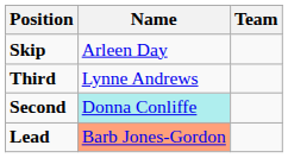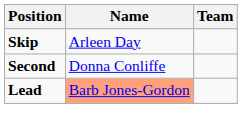 <table class="wikitable">
 <tr>
 <th><strong>Position</strong></th>
 <th><strong>Name</strong></th>
 <th><strong>Team</strong></th>
 </tr>
 <tr>
 <td><strong>Skip</strong></td>
 <td><a href='#'>Arleen Day</a></td>
 <td></td>
 </tr>
 <tr>
-<td><strong>Third</strong></td>
-<td><a href='#'>Lynne Andrews</a></td>
-<td></td>
-</tr>
-<tr>
 <td><strong>Second</strong></td>
-<td style="background: paleturquoise;"><a href='#'>Donna Conliffe</a></td>
+<td><a href='#'>Donna Conliffe</a></td>
 <td></td>
 </tr>
 <tr>
 <td><strong>Lead</strong></td>
 <td style="background: lightsalmon;"><a href='#'>Barb Jones-Gordon</a></td>
 <td></td>
 </tr>
 </table>
